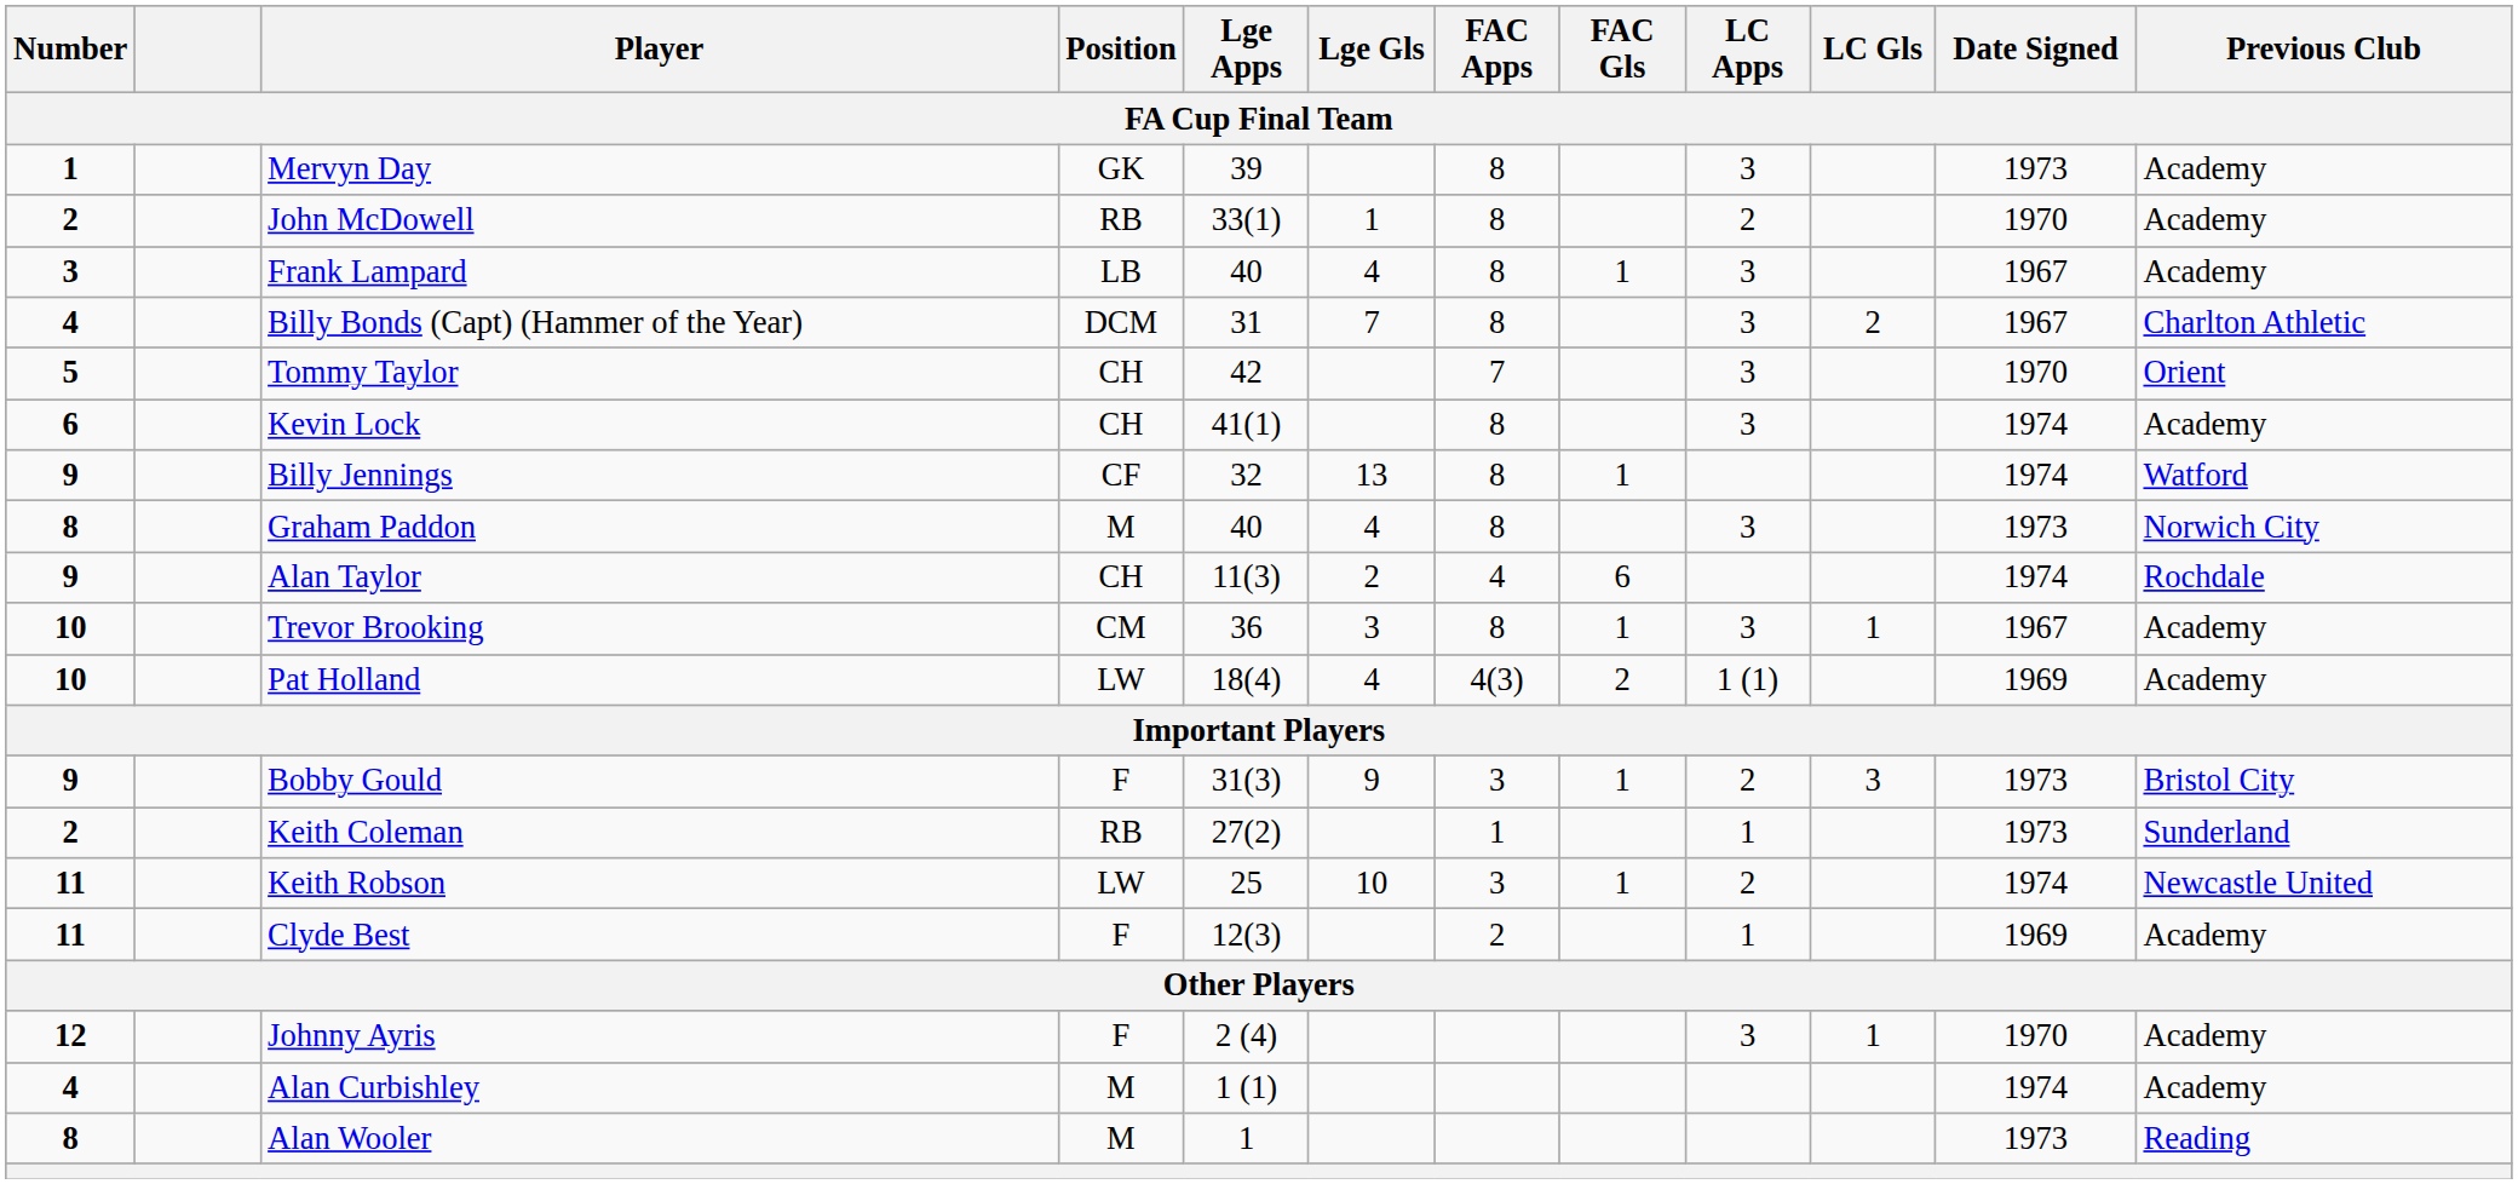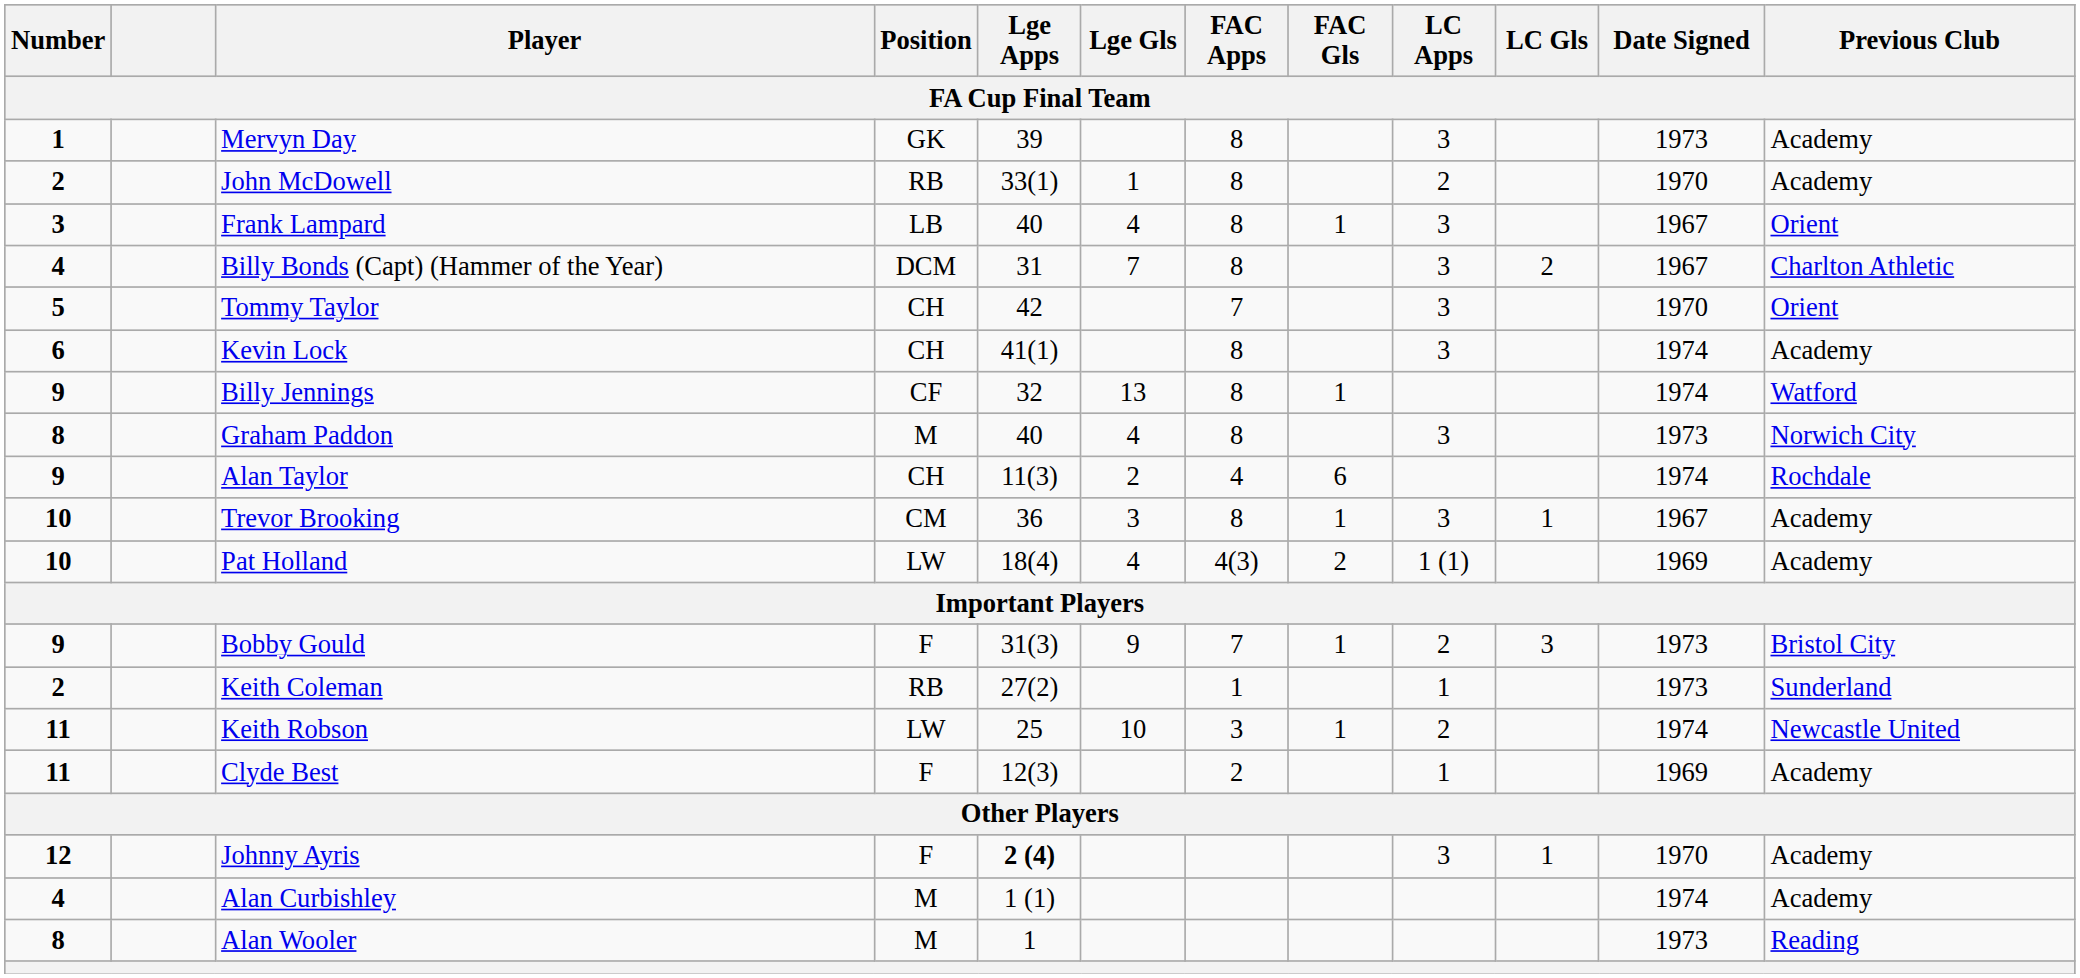 <table class="wikitable">
 <tr>
 <th width=5%>Number</th>
 <th width=5%></th>
 <th !width=12%>Player</th>
 <th width=5%>Position</th>
 <th width=5%>Lge Apps</th>
 <th width=5%>Lge Gls</th>
 <th width=5%>FAC Apps</th>
 <th width=5%>FAC Gls</th>
 <th width=5%>LC Apps</th>
 <th width=5%>LC Gls</th>
 <th width=8%>Date Signed</th>
 <th width=15%>Previous Club</th>
 </tr>
 <tr>
 <th colspan=12 bgcolor=#6fd6f5>FA Cup Final Team</th>
 </tr>
 <tr>
 <td align=center><strong>1</strong></td>
 <td align=center></td>
 <td><a href='#'>Mervyn Day</a></td>
 <td align=center>GK</td>
 <td align=center>39</td>
 <td align=center></td>
 <td align=center>8</td>
 <td align=center></td>
 <td align=center>3</td>
 <td align=center></td>
 <td align=center>1973</td>
 <td>Academy</td>
 </tr>
 <tr>
 <td align=center><strong>2</strong></td>
 <td align=center></td>
 <td><a href='#'>John McDowell</a></td>
 <td align=center>RB</td>
 <td align=center>33(1)</td>
 <td align=center>1</td>
 <td align=center>8</td>
 <td align=center></td>
 <td align=center>2</td>
 <td align=center></td>
 <td align=center>1970</td>
 <td>Academy</td>
 </tr>
 <tr>
 <td align=center><strong>3</strong></td>
 <td align=center></td>
 <td><a href='#'>Frank Lampard</a></td>
 <td align=center>LB</td>
 <td align=center>40</td>
 <td align=center>4</td>
 <td align=center>8</td>
 <td align=center>1</td>
 <td align=center>3</td>
 <td align=center></td>
 <td align=center>1967</td>
-<td>Academy</td>
+<td><a href='#'>Orient</a></td>
 </tr>
 <tr>
 <td align=center><strong>4</strong></td>
 <td align=center></td>
 <td><a href='#'>Billy Bonds</a> (Capt) (Hammer of the Year)</td>
 <td align=center>DCM</td>
 <td align=center>31</td>
 <td align=center>7</td>
 <td align=center>8</td>
 <td align=center></td>
 <td align=center>3</td>
 <td align=center>2</td>
 <td align=center>1967</td>
 <td><a href='#'>Charlton Athletic</a></td>
 </tr>
 <tr>
 <td align=center><strong>5</strong></td>
 <td align=center></td>
 <td><a href='#'>Tommy Taylor</a></td>
 <td align=center>CH</td>
 <td align=center>42</td>
 <td align=center></td>
 <td align=center>7</td>
 <td align=center></td>
 <td align=center>3</td>
 <td align=center></td>
 <td align=center>1970</td>
 <td><a href='#'>Orient</a></td>
 </tr>
 <tr>
 <td align=center><strong>6</strong></td>
 <td align=center></td>
 <td><a href='#'>Kevin Lock</a></td>
 <td align=center>CH</td>
 <td align=center>41(1)</td>
 <td align=center></td>
 <td align=center>8</td>
 <td align=center></td>
 <td align=center>3</td>
 <td align=center></td>
 <td align=center>1974</td>
 <td>Academy</td>
 </tr>
 <tr>
 <td align=center><strong>9</strong></td>
 <td align=center></td>
 <td><a href='#'>Billy Jennings</a></td>
 <td align=center>CF</td>
 <td align=center>32</td>
 <td align=center>13</td>
 <td align=center>8</td>
 <td align=center>1</td>
 <td align=center></td>
 <td align=center></td>
 <td align=center>1974</td>
 <td><a href='#'>Watford</a></td>
 </tr>
 <tr>
 <td align=center><strong>8</strong></td>
 <td align=center></td>
 <td><a href='#'>Graham Paddon</a></td>
 <td align=center>M</td>
 <td align=center>40</td>
 <td align=center>4</td>
 <td align=center>8</td>
 <td align=center></td>
 <td align=center>3</td>
 <td align=center></td>
 <td align=center>1973</td>
 <td><a href='#'>Norwich City</a></td>
 </tr>
 <tr>
 <td align=center><strong>9</strong></td>
 <td align=center></td>
 <td><a href='#'>Alan Taylor</a></td>
 <td align=center>CH</td>
 <td align=center>11(3)</td>
 <td align=center>2</td>
 <td align=center>4</td>
 <td align=center>6</td>
 <td align=center></td>
 <td align=center></td>
 <td align=center>1974</td>
 <td><a href='#'>Rochdale</a></td>
 </tr>
 <tr>
 <td align=center><strong>10</strong></td>
 <td align=center></td>
 <td><a href='#'>Trevor Brooking</a></td>
 <td align=center>CM</td>
 <td align=center>36</td>
 <td align=center>3</td>
 <td align=center>8</td>
 <td align=center>1</td>
 <td align=center>3</td>
 <td align=center>1</td>
 <td align=center>1967</td>
 <td>Academy</td>
 </tr>
 <tr>
 <td align=center><strong>10</strong></td>
 <td align=center></td>
 <td><a href='#'>Pat Holland</a></td>
 <td align=center>LW</td>
 <td align=center>18(4)</td>
 <td align=center>4</td>
 <td align=center>4(3)</td>
 <td align=center>2</td>
 <td align=center>1 (1)</td>
 <td align=center></td>
 <td align=center>1969</td>
 <td>Academy</td>
 </tr>
 <tr>
 <th colspan=12 bgcolor=#6fd6f5>Important Players</th>
 </tr>
 <tr>
 <td align=center><strong>9</strong></td>
 <td align=center></td>
 <td><a href='#'>Bobby Gould</a></td>
 <td align=center>F</td>
 <td align=center>31(3)</td>
 <td align=center>9</td>
-<td align=center>3</td>
+<td align=center>7</td>
 <td align=center>1</td>
 <td align=center>2</td>
 <td align=center>3</td>
 <td align=center>1973</td>
 <td><a href='#'>Bristol City</a></td>
 </tr>
 <tr>
 <td align=center><strong>2</strong></td>
 <td align=center></td>
 <td><a href='#'>Keith Coleman</a></td>
 <td align=center>RB</td>
 <td align=center>27(2)</td>
 <td align=center></td>
 <td align=center>1</td>
 <td align=center></td>
 <td align=center>1</td>
 <td align=center></td>
 <td align=center>1973</td>
 <td><a href='#'>Sunderland</a></td>
 </tr>
 <tr>
 <td align=center><strong>11</strong></td>
 <td align=center></td>
 <td><a href='#'>Keith Robson</a></td>
 <td align=center>LW</td>
 <td align=center>25</td>
 <td align=center>10</td>
 <td align=center>3</td>
 <td align=center>1</td>
 <td align=center>2</td>
 <td align=center></td>
 <td align=center>1974</td>
 <td><a href='#'>Newcastle United</a></td>
 </tr>
 <tr>
 <td align=center><strong>11</strong></td>
 <td align=center></td>
 <td><a href='#'>Clyde Best</a></td>
 <td align=center>F</td>
 <td align=center>12(3)</td>
 <td align=center></td>
 <td align=center>2</td>
 <td align=center></td>
 <td align=center>1</td>
 <td align=center></td>
 <td align=center>1969</td>
 <td>Academy</td>
 </tr>
 <tr>
 <th colspan=12 bgcolor=#6fd6f5>Other Players</th>
 </tr>
 <tr>
 <td align=center><strong>12</strong></td>
 <td align=center></td>
 <td><a href='#'>Johnny Ayris</a></td>
 <td align=center>F</td>
-<td align=center>2 (4)</td>
+<td align=center><strong>2 (4)</strong></td>
 <td align=center></td>
 <td align=center></td>
 <td align=center></td>
 <td align=center>3</td>
 <td align=center>1</td>
 <td align=center>1970</td>
 <td>Academy</td>
 </tr>
 <tr>
 <td align=center><strong>4</strong></td>
 <td align=center></td>
 <td><a href='#'>Alan Curbishley</a></td>
 <td align=center>M</td>
 <td align=center>1 (1)</td>
 <td align=center></td>
 <td align=center></td>
 <td align=center></td>
 <td align=center></td>
 <td align=center></td>
 <td align=center>1974</td>
 <td>Academy</td>
 </tr>
 <tr>
 <td align=center><strong>8</strong></td>
 <td align=center></td>
 <td><a href='#'>Alan Wooler</a></td>
 <td align=center>M</td>
 <td align=center>1</td>
 <td align=center></td>
 <td align=center></td>
 <td align=center></td>
 <td align=center></td>
 <td align=center></td>
 <td align=center>1973</td>
 <td><a href='#'>Reading</a></td>
 </tr>
 <tr>
 <th colspan=12 bgcolor=#6fd6f5></th>
 </tr>
 </table>
